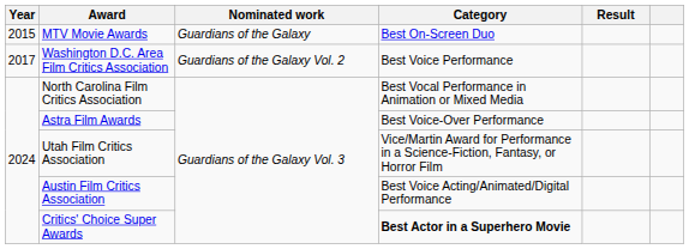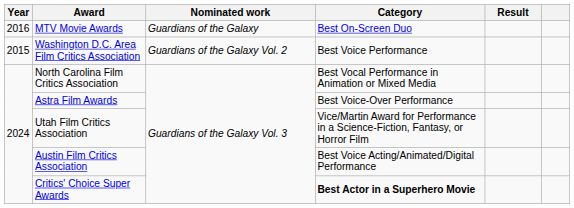 <table class="wikitable" style="width:100%;">
 <tr>
 <th width=5%>Year</th>
 <th style="width:20%;">Award</th>
 <th style="width:30%;">Nominated work</th>
 <th style="width:30%;">Category</th>
 <th style="width:10%;">Result</th>
 <th width=5%></th>
 </tr>
 <tr>
-<td>2015</td>
+<td>2016</td>
 <td><a href='#'>MTV Movie Awards</a></td>
 <td><em>Guardians of the Galaxy</em></td>
 <td><a href='#'>Best On-Screen Duo</a><br></td>
 <td></td>
 <td style="text-align:center;"></td>
 </tr>
 <tr>
-<td>2017</td>
+<td>2015</td>
 <td><a href='#'>Washington D.C. Area Film Critics Association</a></td>
 <td><em>Guardians of the Galaxy Vol. 2</em></td>
 <td>Best Voice Performance</td>
 <td></td>
 <td style="text-align:center;"></td>
 </tr>
 <tr>
 <td rowspan="5">2024</td>
 <td>North Carolina Film Critics Association</td>
 <td rowspan="5"><em>Guardians of the Galaxy Vol. 3</em></td>
 <td>Best Vocal Performance in Animation or Mixed Media</td>
 <td></td>
 <td style="text-align:center;"></td>
 </tr>
 <tr>
 <td><a href='#'>Astra Film Awards</a></td>
 <td>Best Voice-Over Performance</td>
 <td></td>
 <td style="text-align:center;"></td>
 </tr>
 <tr>
 <td>Utah Film Critics Association</td>
 <td>Vice/Martin Award for Performance in a Science-Fiction, Fantasy, or Horror Film</td>
 <td></td>
 <td style="text-align:center;"></td>
 </tr>
 <tr>
 <td><a href='#'>Austin Film Critics Association</a></td>
 <td>Best Voice Acting/Animated/Digital Performance</td>
 <td></td>
 <td style="text-align:center;"></td>
 </tr>
 <tr>
 <td><a href='#'>Critics' Choice Super Awards</a></td>
 <td><strong>Best Actor in a Superhero Movie</strong></td>
 <td></td>
 <td style="text-align:center;"></td>
 </tr>
 </table>
